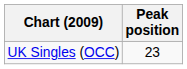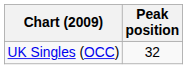 <table class="wikitable">
 <tr>
 <th>Chart (2009)</th>
 <th align="center">Peak<br>position</th>
 </tr>
 <tr>
 <td align="left"><a href='#'>UK Singles</a> (<a href='#'>OCC</a>)</td>
-<td align="center">23</td>
+<td align="center">32</td>
 </tr>
 </table>
